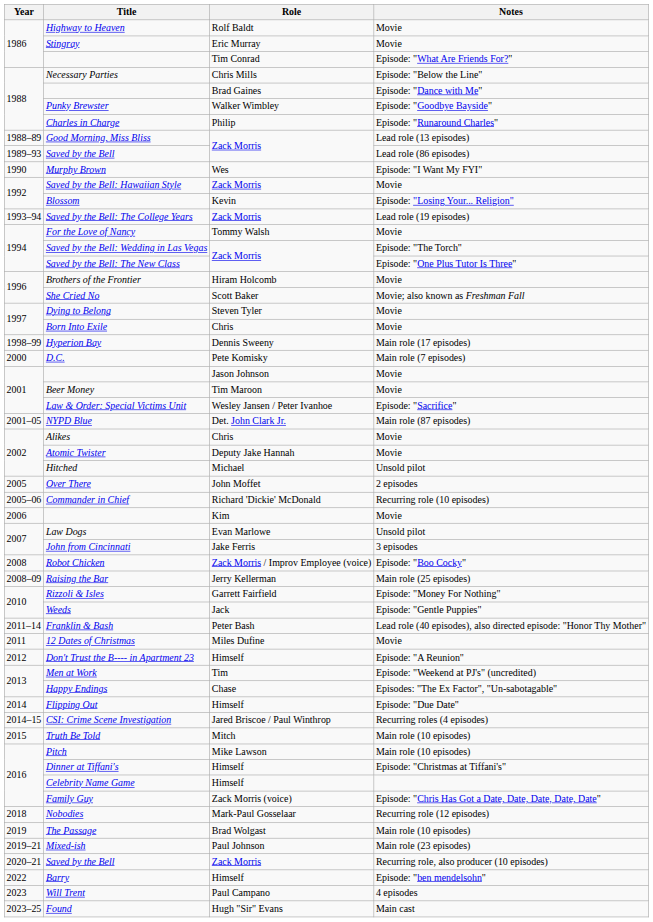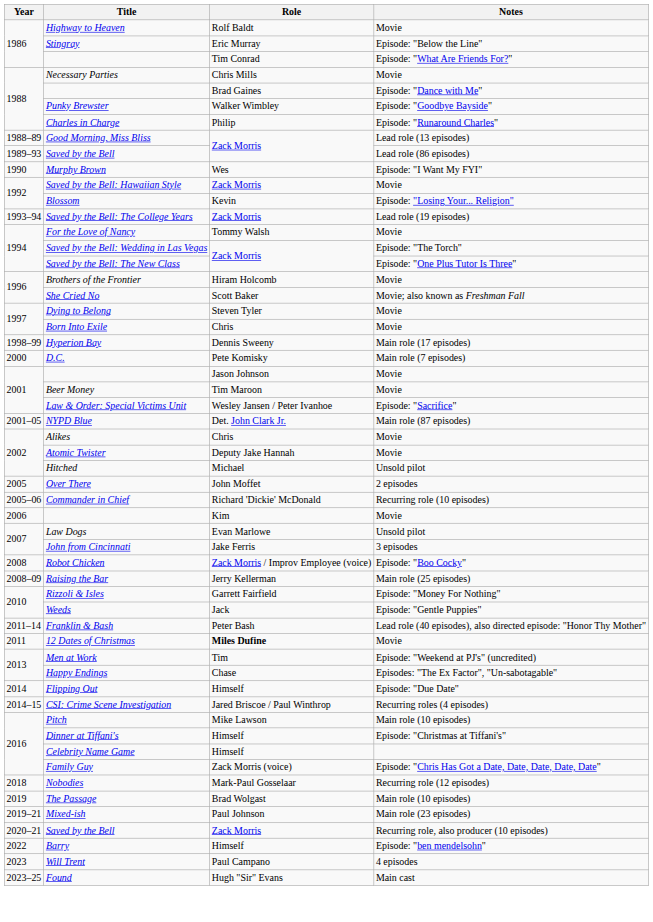 <table class="wikitable sortable">
 <tr>
 <th>Year</th>
 <th>Title</th>
 <th>Role</th>
 <th class="unsortable">Notes</th>
 </tr>
 <tr>
 <td rowspan='3'>1986</td>
 <td><em><a href='#'>Highway to Heaven</a></em></td>
 <td>Rolf Baldt</td>
 <td>Movie</td>
 </tr>
 <tr>
 <td><em><a href='#'>Stingray</a></em></td>
 <td>Eric Murray</td>
-<td>Movie</td>
+<td>Episode: "Below the Line"</td>
 </tr>
 <tr>
 <td><em></em></td>
 <td>Tim Conrad</td>
 <td>Episode: "<a href='#'>What Are Friends For?</a>"</td>
 </tr>
 <tr>
 <td rowspan='4'>1988</td>
 <td><em>Necessary Parties</em></td>
 <td>Chris Mills</td>
-<td>Episode: "Below the Line"</td>
+<td>Movie</td>
 </tr>
 <tr>
 <td><em></em></td>
 <td>Brad Gaines</td>
 <td>Episode: "<a href='#'>Dance with Me</a>"</td>
 </tr>
 <tr>
 <td><em><a href='#'>Punky Brewster</a></em></td>
 <td>Walker Wimbley</td>
 <td>Episode: "<a href='#'>Goodbye Bayside</a>"</td>
 </tr>
 <tr>
 <td><em><a href='#'>Charles in Charge</a></em></td>
 <td>Philip</td>
 <td>Episode: "<a href='#'>Runaround Charles</a>"</td>
 </tr>
 <tr>
 <td>1988–89</td>
 <td><em><a href='#'>Good Morning, Miss Bliss</a></em></td>
 <td rowspan="2"><a href='#'>Zack Morris</a></td>
 <td>Lead role (13 episodes)</td>
 </tr>
 <tr>
 <td>1989–93</td>
 <td><em><a href='#'>Saved by the Bell</a></em></td>
 <td>Lead role (86 episodes)</td>
 </tr>
 <tr>
 <td>1990</td>
 <td><em><a href='#'>Murphy Brown</a></em></td>
 <td>Wes</td>
 <td>Episode: "I Want My FYI"</td>
 </tr>
 <tr>
 <td rowspan='2'>1992</td>
 <td><em><a href='#'>Saved by the Bell: Hawaiian Style</a></em></td>
 <td><a href='#'>Zack Morris</a></td>
 <td>Movie</td>
 </tr>
 <tr>
 <td><em><a href='#'>Blossom</a></em></td>
 <td>Kevin</td>
 <td>Episode: <a href='#'>"Losing Your... Religion"</a></td>
 </tr>
 <tr>
 <td>1993–94</td>
 <td><em><a href='#'>Saved by the Bell: The College Years</a></em></td>
 <td><a href='#'>Zack Morris</a></td>
 <td>Lead role (19 episodes)</td>
 </tr>
 <tr>
 <td rowspan='3'>1994</td>
 <td><em><a href='#'>For the Love of Nancy</a></em></td>
 <td>Tommy Walsh</td>
 <td>Movie</td>
 </tr>
 <tr>
 <td><em><a href='#'>Saved by the Bell: Wedding in Las Vegas</a></em></td>
 <td rowspan="2"><a href='#'>Zack Morris</a></td>
 <td>Episode: "The Torch"</td>
 </tr>
 <tr>
 <td><em><a href='#'>Saved by the Bell: The New Class</a></em></td>
 <td>Episode: "<a href='#'>One Plus Tutor Is Three</a>"</td>
 </tr>
 <tr>
 <td rowspan='2'>1996</td>
 <td><em>Brothers of the Frontier</em></td>
 <td>Hiram Holcomb</td>
 <td>Movie</td>
 </tr>
 <tr>
 <td><em><a href='#'>She Cried No</a></em></td>
 <td>Scott Baker</td>
 <td>Movie; also known as <em>Freshman Fall</em></td>
 </tr>
 <tr>
 <td rowspan='2'>1997</td>
 <td><em><a href='#'>Dying to Belong</a></em></td>
 <td>Steven Tyler</td>
 <td>Movie</td>
 </tr>
 <tr>
 <td><em><a href='#'>Born Into Exile</a></em></td>
 <td>Chris</td>
 <td>Movie</td>
 </tr>
 <tr>
 <td>1998–99</td>
 <td><em><a href='#'>Hyperion Bay</a></em></td>
 <td>Dennis Sweeny</td>
 <td>Main role (17 episodes)</td>
 </tr>
 <tr>
 <td>2000</td>
 <td><em><a href='#'>D.C.</a></em></td>
 <td>Pete Komisky</td>
 <td>Main role (7 episodes)</td>
 </tr>
 <tr>
 <td rowspan='3'>2001</td>
 <td><em></em></td>
 <td>Jason Johnson</td>
 <td>Movie</td>
 </tr>
 <tr>
 <td><em>Beer Money</em></td>
 <td>Tim Maroon</td>
 <td>Movie</td>
 </tr>
 <tr>
 <td><em><a href='#'>Law & Order: Special Victims Unit</a></em></td>
 <td>Wesley Jansen / Peter Ivanhoe</td>
 <td>Episode: "<a href='#'>Sacrifice</a>"</td>
 </tr>
 <tr>
 <td>2001–05</td>
 <td><em><a href='#'>NYPD Blue</a></em></td>
 <td>Det. <a href='#'>John Clark Jr.</a></td>
 <td>Main role (87 episodes)</td>
 </tr>
 <tr>
 <td rowspan='3'>2002</td>
 <td><em>Alikes</em></td>
 <td>Chris</td>
 <td>Movie</td>
 </tr>
 <tr>
 <td><em><a href='#'>Atomic Twister</a></em></td>
 <td>Deputy Jake Hannah</td>
 <td>Movie</td>
 </tr>
 <tr>
 <td><em>Hitched</em></td>
 <td>Michael</td>
 <td>Unsold pilot</td>
 </tr>
 <tr>
 <td>2005</td>
 <td><em><a href='#'>Over There</a></em></td>
 <td>John Moffet</td>
 <td>2 episodes</td>
 </tr>
 <tr>
 <td>2005–06</td>
 <td><em><a href='#'>Commander in Chief</a></em></td>
 <td>Richard 'Dickie' McDonald</td>
 <td>Recurring role (10 episodes)</td>
 </tr>
 <tr>
 <td>2006</td>
 <td><em></em></td>
 <td>Kim</td>
 <td>Movie</td>
 </tr>
 <tr>
 <td rowspan='2'>2007</td>
 <td><em>Law Dogs</em></td>
 <td>Evan Marlowe</td>
 <td>Unsold pilot</td>
 </tr>
 <tr>
 <td><em><a href='#'>John from Cincinnati</a></em></td>
 <td>Jake Ferris</td>
 <td>3 episodes</td>
 </tr>
 <tr>
 <td>2008</td>
 <td><em><a href='#'>Robot Chicken</a></em></td>
 <td><a href='#'>Zack Morris</a> / Improv Employee (voice)</td>
 <td>Episode: "<a href='#'>Boo Cocky</a>"</td>
 </tr>
 <tr>
 <td>2008–09</td>
 <td><em><a href='#'>Raising the Bar</a></em></td>
 <td>Jerry Kellerman</td>
 <td>Main role (25 episodes)</td>
 </tr>
 <tr>
 <td rowspan='2'>2010</td>
 <td><em><a href='#'>Rizzoli & Isles</a></em></td>
 <td>Garrett Fairfield</td>
 <td>Episode: "Money For Nothing"</td>
 </tr>
 <tr>
 <td><em><a href='#'>Weeds</a></em></td>
 <td>Jack</td>
 <td>Episode: "Gentle Puppies"</td>
 </tr>
 <tr>
 <td>2011–14</td>
 <td><em><a href='#'>Franklin & Bash</a></em></td>
 <td>Peter Bash</td>
 <td>Lead role (40 episodes), also directed episode: "Honor Thy Mother"</td>
 </tr>
 <tr>
 <td>2011</td>
 <td><em><a href='#'>12 Dates of Christmas</a></em></td>
-<td>Miles Dufine</td>
+<td><strong>Miles Dufine</strong></td>
 <td>Movie</td>
-</tr>
-<tr>
-<td>2012</td>
-<td><em><a href='#'>Don't Trust the B---- in Apartment 23</a></em></td>
-<td>Himself</td>
-<td>Episode: "A Reunion"</td>
 </tr>
 <tr>
 <td rowspan='2'>2013</td>
 <td><em><a href='#'>Men at Work</a></em></td>
 <td>Tim</td>
 <td>Episode: "Weekend at PJ's" (uncredited)</td>
 </tr>
 <tr>
 <td><em><a href='#'>Happy Endings</a></em></td>
 <td>Chase</td>
 <td>Episodes: "The Ex Factor", "Un-sabotagable"</td>
 </tr>
 <tr>
 <td>2014</td>
 <td><em><a href='#'>Flipping Out</a></em></td>
 <td>Himself</td>
 <td>Episode: "Due Date"</td>
 </tr>
 <tr>
 <td>2014–15</td>
 <td><em><a href='#'>CSI: Crime Scene Investigation</a></em></td>
 <td>Jared Briscoe / Paul Winthrop</td>
 <td>Recurring roles (4 episodes)</td>
-</tr>
-<tr>
-<td>2015</td>
-<td><em><a href='#'>Truth Be Told</a></em></td>
-<td>Mitch</td>
-<td>Main role (10 episodes)</td>
 </tr>
 <tr>
 <td rowspan='4'>2016</td>
 <td><em><a href='#'>Pitch</a></em></td>
 <td>Mike Lawson</td>
 <td>Main role (10 episodes)</td>
 </tr>
 <tr>
 <td><em><a href='#'>Dinner at Tiffani's</a></em></td>
 <td>Himself</td>
 <td>Episode: "Christmas at Tiffani's"</td>
 </tr>
 <tr>
 <td><em><a href='#'>Celebrity Name Game</a></em></td>
 <td>Himself</td>
 <td></td>
 </tr>
 <tr>
 <td><em><a href='#'>Family Guy</a></em></td>
 <td>Zack Morris (voice)</td>
 <td>Episode: "<a href='#'>Chris Has Got a Date, Date, Date, Date, Date</a>"</td>
 </tr>
 <tr>
 <td>2018</td>
 <td><em><a href='#'>Nobodies</a></em></td>
 <td>Mark-Paul Gosselaar</td>
 <td>Recurring role (12 episodes)</td>
 </tr>
 <tr>
 <td>2019</td>
 <td><em><a href='#'>The Passage</a></em></td>
 <td>Brad Wolgast</td>
 <td>Main role (10 episodes)</td>
 </tr>
 <tr>
 <td>2019–21</td>
 <td><em><a href='#'>Mixed-ish</a></em></td>
 <td>Paul Johnson</td>
 <td>Main role (23 episodes)</td>
 </tr>
 <tr>
 <td>2020–21</td>
 <td><em><a href='#'>Saved by the Bell</a></em></td>
 <td><a href='#'>Zack Morris</a></td>
 <td>Recurring role, also producer (10 episodes)</td>
 </tr>
 <tr>
 <td>2022</td>
 <td><em><a href='#'>Barry</a></em></td>
 <td>Himself</td>
 <td>Episode: "<a href='#'>ben mendelsohn</a>"</td>
 </tr>
 <tr>
 <td>2023</td>
 <td><em><a href='#'>Will Trent</a></em></td>
 <td>Paul Campano</td>
 <td>4 episodes</td>
 </tr>
 <tr>
 <td>2023–25</td>
 <td><em><a href='#'>Found</a></em></td>
 <td>Hugh "Sir" Evans</td>
 <td>Main cast</td>
 </tr>
 </table>
